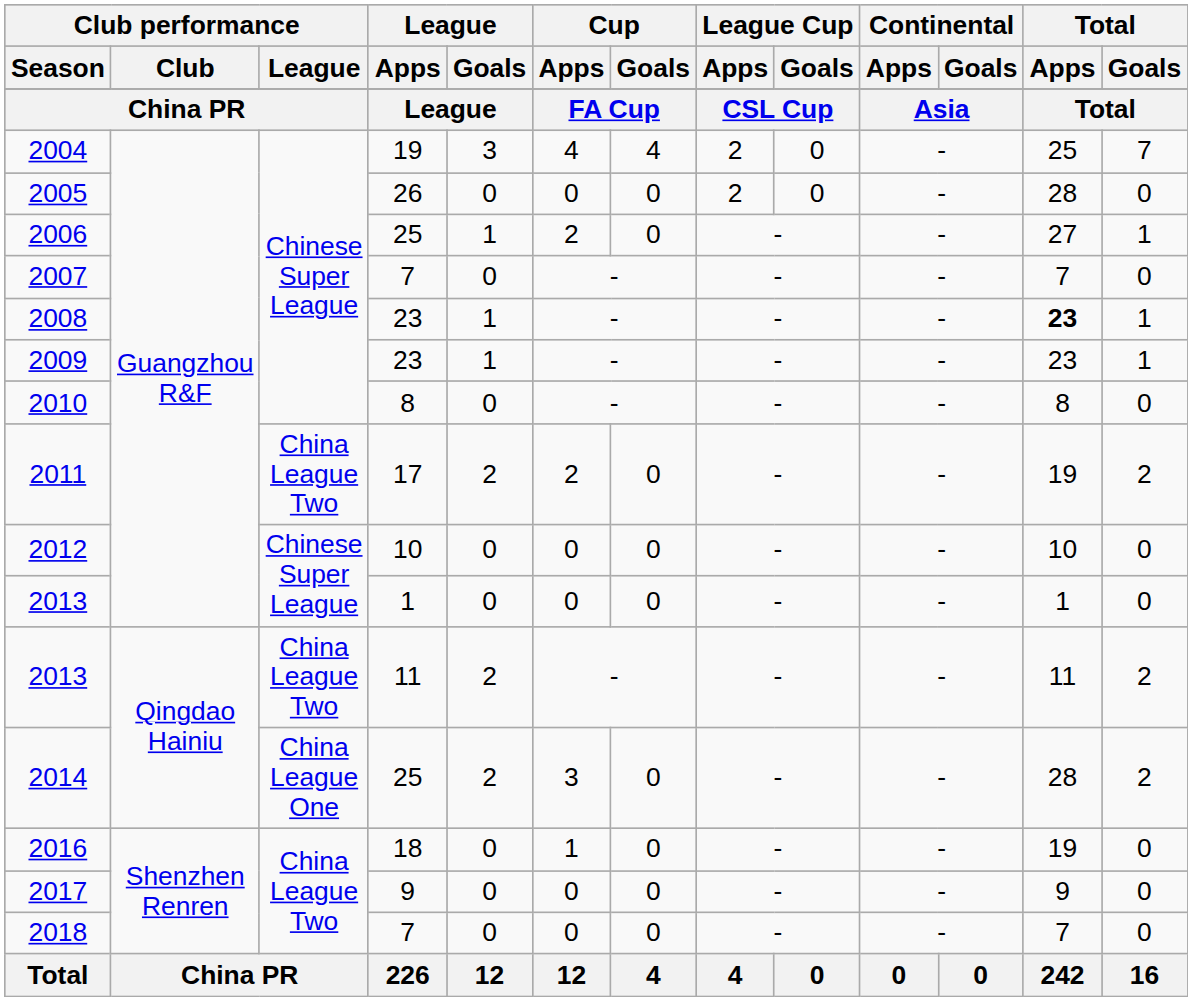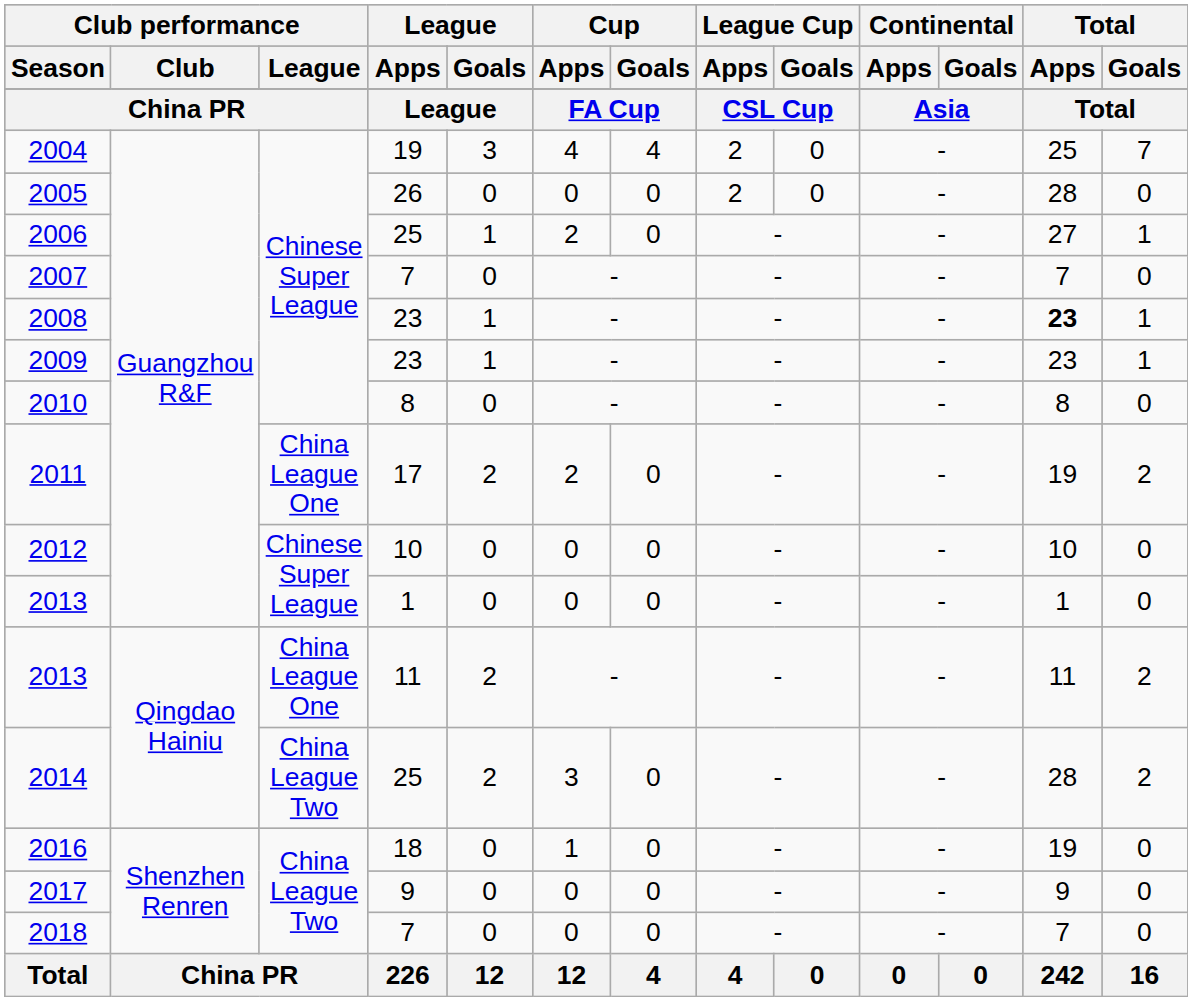 <table class="wikitable" style="text-align:center">
 <tr>
 <th colspan=3>Club performance</th>
 <th colspan=2>League</th>
 <th colspan=2>Cup</th>
 <th colspan=2>League Cup</th>
 <th colspan=2>Continental</th>
 <th colspan=2>Total</th>
 </tr>
 <tr>
 <th>Season</th>
 <th>Club</th>
 <th>League</th>
 <th>Apps</th>
 <th>Goals</th>
 <th>Apps</th>
 <th>Goals</th>
 <th>Apps</th>
 <th>Goals</th>
 <th>Apps</th>
 <th>Goals</th>
 <th>Apps</th>
 <th>Goals</th>
 </tr>
 <tr>
 </tr>
 <tr>
 <th colspan=3>China PR</th>
 <th colspan=2>League</th>
 <th colspan=2><a href='#'>FA Cup</a></th>
 <th colspan=2><a href='#'>CSL Cup</a></th>
 <th colspan=2><a href='#'>Asia</a></th>
 <th colspan=2>Total</th>
 </tr>
 <tr>
 <td><a href='#'>2004</a></td>
 <td rowspan="10"><a href='#'>Guangzhou R&F</a></td>
 <td rowspan="7"><a href='#'>Chinese Super League</a></td>
 <td>19</td>
 <td>3</td>
 <td>4</td>
 <td>4</td>
 <td>2</td>
 <td>0</td>
 <td colspan="2">-</td>
 <td>25</td>
 <td>7</td>
 </tr>
 <tr>
 <td><a href='#'>2005</a></td>
 <td>26</td>
 <td>0</td>
 <td>0</td>
 <td>0</td>
 <td>2</td>
 <td>0</td>
 <td colspan="2">-</td>
 <td>28</td>
 <td>0</td>
 </tr>
 <tr>
 <td><a href='#'>2006</a></td>
 <td>25</td>
 <td>1</td>
 <td>2</td>
 <td>0</td>
 <td colspan="2">-</td>
 <td colspan="2">-</td>
 <td>27</td>
 <td>1</td>
 </tr>
 <tr>
 <td><a href='#'>2007</a></td>
 <td>7</td>
 <td>0</td>
 <td colspan="2">-</td>
 <td colspan="2">-</td>
 <td colspan="2">-</td>
 <td>7</td>
 <td>0</td>
 </tr>
 <tr>
 <td><a href='#'>2008</a></td>
 <td>23</td>
 <td>1</td>
 <td colspan="2">-</td>
 <td colspan="2">-</td>
 <td colspan="2">-</td>
 <td><strong>23</strong></td>
 <td>1</td>
 </tr>
 <tr>
 <td><a href='#'>2009</a></td>
 <td>23</td>
 <td>1</td>
 <td colspan="2">-</td>
 <td colspan="2">-</td>
 <td colspan="2">-</td>
 <td>23</td>
 <td>1</td>
 </tr>
 <tr>
 <td><a href='#'>2010</a></td>
 <td>8</td>
 <td>0</td>
 <td colspan="2">-</td>
 <td colspan="2">-</td>
 <td colspan="2">-</td>
 <td>8</td>
 <td>0</td>
 </tr>
 <tr>
 <td><a href='#'>2011</a></td>
-<td><a href='#'>China League Two</a></td>
+<td><a href='#'>China League One</a></td>
 <td>17</td>
 <td>2</td>
 <td>2</td>
 <td>0</td>
 <td colspan="2">-</td>
 <td colspan="2">-</td>
 <td>19</td>
 <td>2</td>
 </tr>
 <tr>
 <td><a href='#'>2012</a></td>
 <td rowspan="2"><a href='#'>Chinese Super League</a></td>
 <td>10</td>
 <td>0</td>
 <td>0</td>
 <td>0</td>
 <td colspan="2">-</td>
 <td colspan="2">-</td>
 <td>10</td>
 <td>0</td>
 </tr>
 <tr>
 <td><a href='#'>2013</a></td>
 <td>1</td>
 <td>0</td>
 <td>0</td>
 <td>0</td>
 <td colspan="2">-</td>
 <td colspan="2">-</td>
 <td>1</td>
 <td>0</td>
 </tr>
 <tr>
 <td><a href='#'>2013</a></td>
 <td rowspan="2"><a href='#'>Qingdao Hainiu</a></td>
-<td><a href='#'>China League Two</a></td>
+<td rowspan="1"><a href='#'>China League One</a></td>
 <td>11</td>
 <td>2</td>
 <td colspan="2">-</td>
 <td colspan="2">-</td>
 <td colspan="2">-</td>
 <td>11</td>
 <td>2</td>
 </tr>
 <tr>
 <td><a href='#'>2014</a></td>
-<td rowspan="1"><a href='#'>China League One</a></td>
+<td><a href='#'>China League Two</a></td>
 <td>25</td>
 <td>2</td>
 <td>3</td>
 <td>0</td>
 <td colspan="2">-</td>
 <td colspan="2">-</td>
 <td>28</td>
 <td>2</td>
 </tr>
 <tr>
 <td><a href='#'>2016</a></td>
 <td rowspan="3"><a href='#'>Shenzhen Renren</a></td>
 <td rowspan="3"><a href='#'>China League Two</a></td>
 <td>18</td>
 <td>0</td>
 <td>1</td>
 <td>0</td>
 <td colspan="2">-</td>
 <td colspan="2">-</td>
 <td>19</td>
 <td>0</td>
 </tr>
 <tr>
 <td><a href='#'>2017</a></td>
 <td>9</td>
 <td>0</td>
 <td>0</td>
 <td>0</td>
 <td colspan="2">-</td>
 <td colspan="2">-</td>
 <td>9</td>
 <td>0</td>
 </tr>
 <tr>
 <td><a href='#'>2018</a></td>
 <td>7</td>
 <td>0</td>
 <td>0</td>
 <td>0</td>
 <td colspan="2">-</td>
 <td colspan="2">-</td>
 <td>7</td>
 <td>0</td>
 </tr>
 <tr>
 <th rowspan=3>Total</th>
 <th colspan=2>China PR</th>
 <th>226</th>
 <th>12</th>
 <th>12</th>
 <th>4</th>
 <th>4</th>
 <th>0</th>
 <th>0</th>
 <th>0</th>
 <th>242</th>
 <th>16</th>
 </tr>
 </table>
